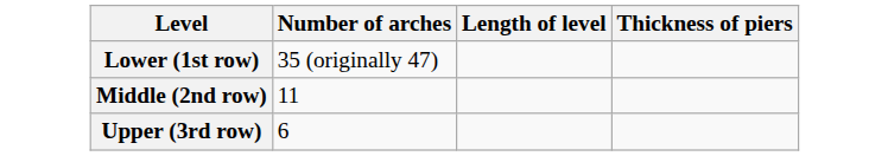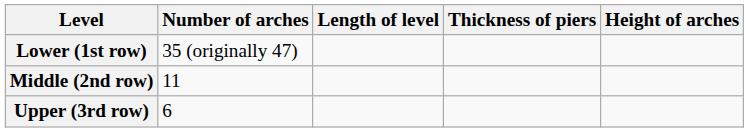 <table class="wikitable" style="margin-left: auto; margin-right: auto; border: none;">
 <tr>
 <th scope=col>Level</th>
 <th scope=col>Number of arches</th>
 <th scope=col>Length of level</th>
 <th scope=col>Thickness of piers</th>
+<th scope=col>Height of arches</th>
 </tr>
 <tr>
 <th scope=row>Lower (1st row)</th>
 <td>35 (originally 47)</td>
+<td></td>
 <td></td>
 <td></td>
 </tr>
 <tr>
 <th scope=row>Middle (2nd row)</th>
 <td>11</td>
 <td></td>
 <td></td>
+<td></td>
 </tr>
 <tr>
 <th scope=row>Upper (3rd row)</th>
 <td>6</td>
 <td></td>
 <td></td>
+<td></td>
 </tr>
 </table>
